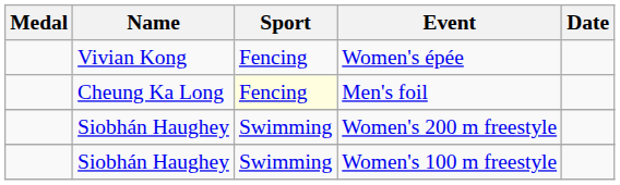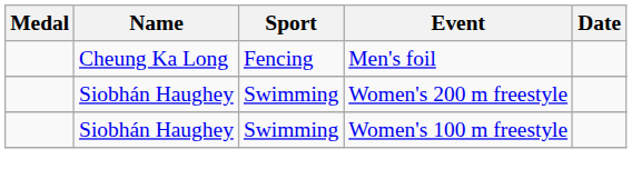 <table class="wikitable sortable" style="font-size: 95%;">
 <tr>
 <th>Medal</th>
 <th>Name</th>
 <th>Sport</th>
 <th>Event</th>
 <th>Date</th>
 </tr>
 <tr>
 <td></td>
-<td><a href='#'>Vivian Kong</a></td>
+<td><a href='#'>Cheung Ka Long</a></td>
 <td><a href='#'>Fencing</a></td>
-<td><a href='#'>Women's épée</a></td>
-<td></td>
-</tr>
-<tr>
-<td></td>
-<td><a href='#'>Cheung Ka Long</a></td>
-<td style="background: lightyellow;"><a href='#'>Fencing</a></td>
 <td><a href='#'>Men's foil</a></td>
 <td></td>
 </tr>
 <tr>
 </tr>
 <tr>
 <td></td>
 <td><a href='#'>Siobhán Haughey</a></td>
 <td><a href='#'>Swimming</a></td>
 <td><a href='#'>Women's 200 m freestyle</a></td>
 <td></td>
 </tr>
 <tr>
 </tr>
 <tr>
 <td></td>
 <td><a href='#'>Siobhán Haughey</a></td>
 <td><a href='#'>Swimming</a></td>
 <td><a href='#'>Women's 100 m freestyle</a></td>
 <td></td>
 </tr>
 <tr>
 </tr>
 </table>
